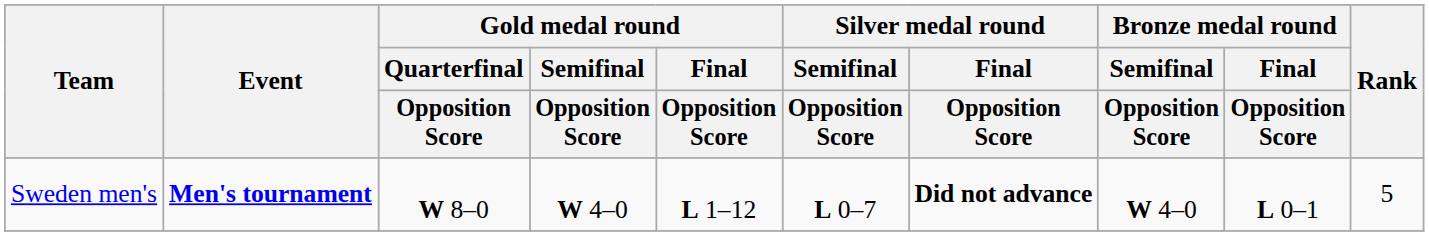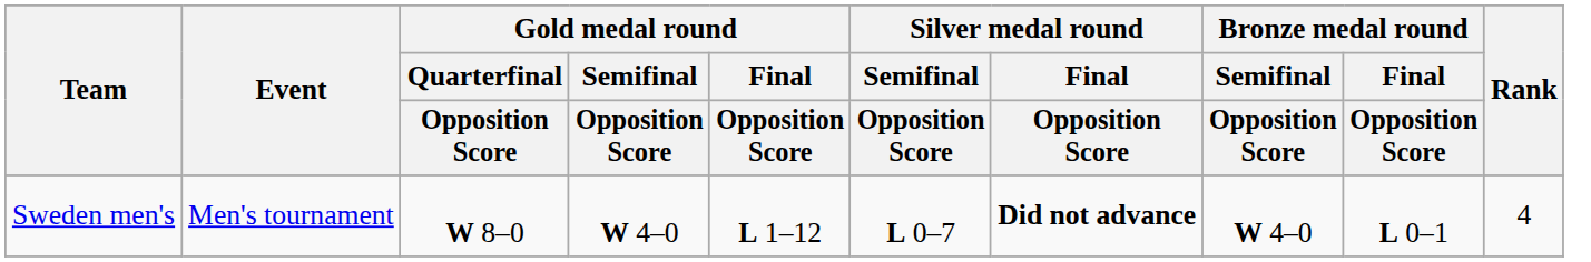 <table class="wikitable" style="font-size:90%">
 <tr>
 <th rowspan=3>Team</th>
 <th rowspan=3>Event</th>
 <th colspan=3>Gold medal round</th>
 <th colspan=2>Silver medal round</th>
 <th colspan=2>Bronze medal round</th>
 <th Rowspan=3>Rank</th>
 </tr>
 <tr>
 <th>Quarterfinal</th>
 <th>Semifinal</th>
 <th>Final</th>
 <th>Semifinal</th>
 <th>Final</th>
 <th>Semifinal</th>
 <th>Final</th>
 </tr>
 <tr style="font-size:95%">
 <th>Opposition<br>Score</th>
 <th>Opposition<br>Score</th>
 <th>Opposition<br>Score</th>
 <th>Opposition<br>Score</th>
 <th>Opposition<br>Score</th>
 <th>Opposition<br>Score</th>
 <th>Opposition<br>Score</th>
 </tr>
 <tr align=center>
 <td align=left><a href='#'>Sweden men's</a></td>
-<td align=left><strong><a href='#'>Men's tournament</a></strong></td>
+<td align=left><a href='#'>Men's tournament</a></td>
 <td><br><strong>W</strong> 8–0</td>
 <td><br><strong>W</strong> 4–0</td>
 <td><br><strong>L</strong> 1–12</td>
 <td><br><strong>L</strong> 0–7</td>
 <td><strong>Did not advance</strong></td>
 <td><br><strong>W</strong> 4–0</td>
 <td><br><strong>L</strong> 0–1</td>
-<td>5</td>
+<td>4</td>
 </tr>
 </table>
